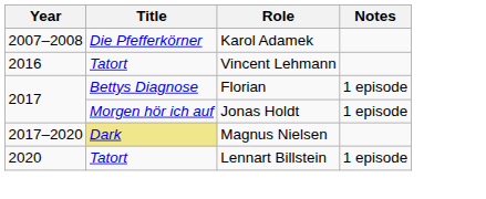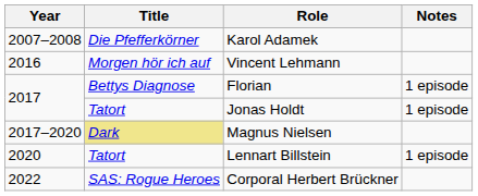 <table class="wikitable sortable">
 <tr>
 <th>Year</th>
 <th>Title</th>
 <th>Role</th>
 <th class="unsortable">Notes</th>
 </tr>
 <tr>
 <td>2007–2008</td>
 <td><em><a href='#'>Die Pfefferkörner</a></em></td>
 <td>Karol Adamek</td>
 <td></td>
 </tr>
 <tr>
 <td>2016</td>
-<td><em><a href='#'>Tatort</a></em></td>
+<td><em><a href='#'>Morgen hör ich auf</a></em></td>
 <td>Vincent Lehmann</td>
 <td></td>
 </tr>
 <tr>
 <td rowspan=2>2017</td>
 <td><em><a href='#'>Bettys Diagnose</a></em></td>
 <td>Florian</td>
 <td>1 episode</td>
 </tr>
 <tr>
-<td><em><a href='#'>Morgen hör ich auf</a></em></td>
+<td><em><a href='#'>Tatort</a></em></td>
 <td>Jonas Holdt</td>
 <td>1 episode</td>
 </tr>
 <tr>
 <td>2017–2020</td>
 <td style="background: khaki;"><em><a href='#'>Dark</a></em></td>
 <td>Magnus Nielsen</td>
 <td></td>
 </tr>
 <tr>
 <td>2020</td>
 <td><em><a href='#'>Tatort</a></em></td>
 <td>Lennart Billstein</td>
 <td>1 episode</td>
 </tr>
+<tr>
+<td>2022</td>
+<td><em><a href='#'>SAS: Rogue Heroes</a></em></td>
+<td>Corporal Herbert Brückner</td>
+<td></td>
+</tr>
 </table>
